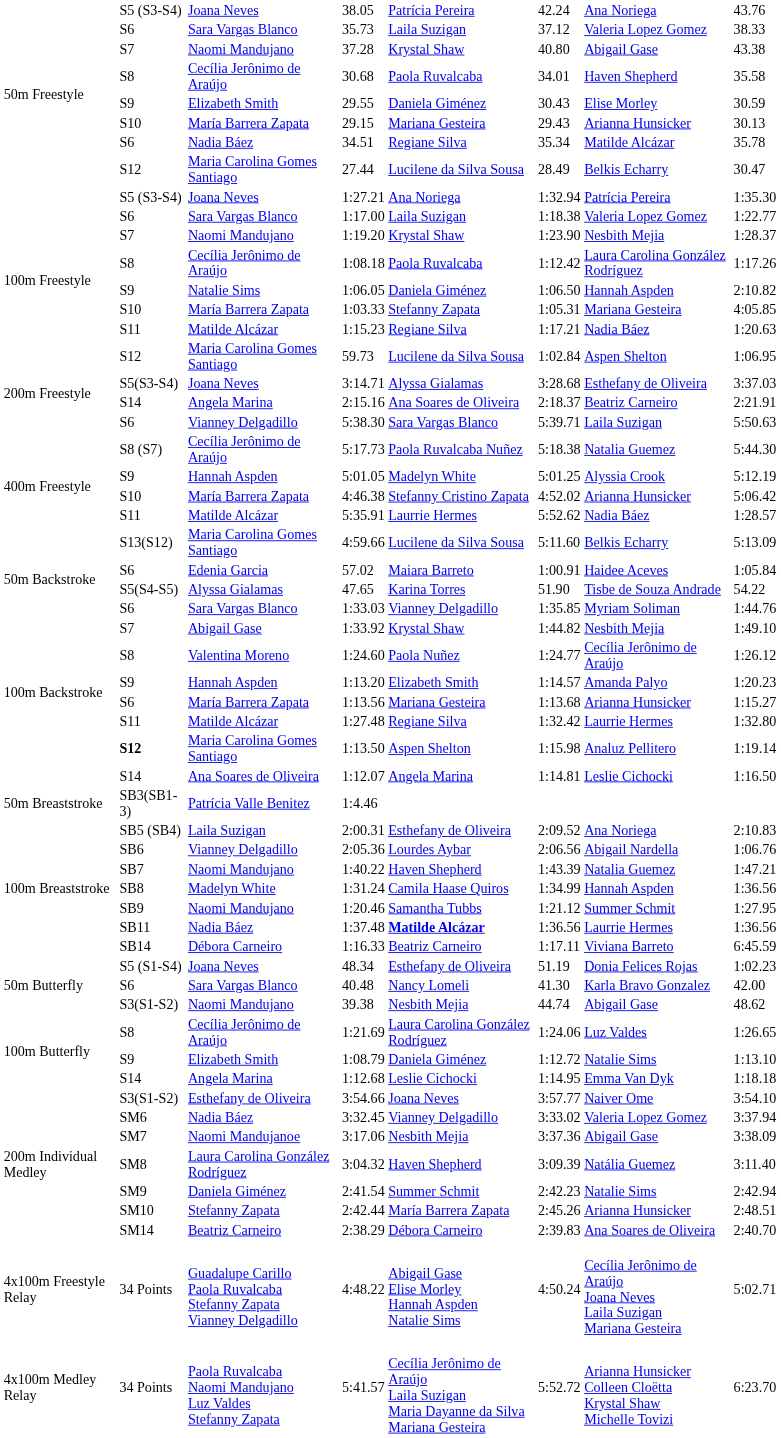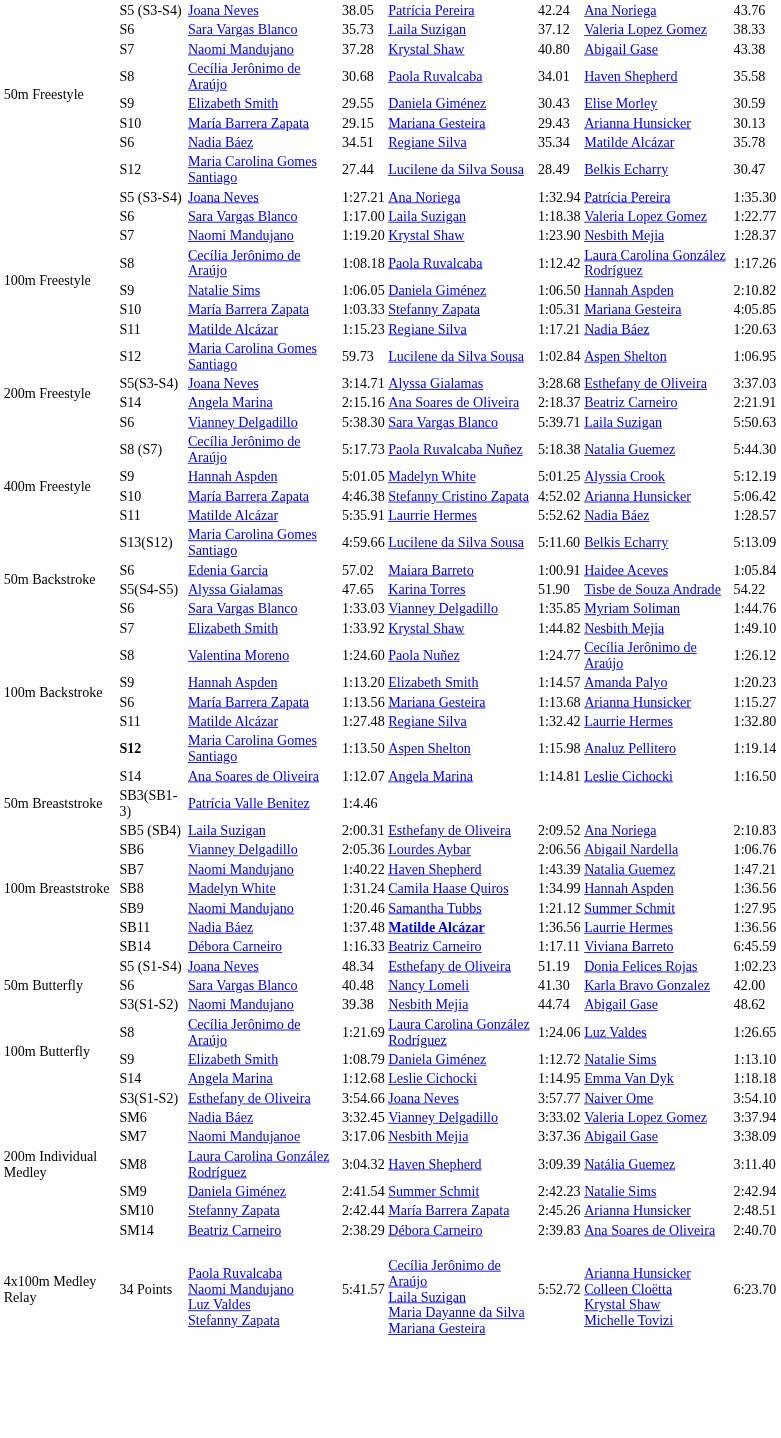 <table>
 <tr>
 <td rowspan=8>50m Freestyle</td>
 <td>S5 (S3-S4)<br></td>
 <td><a href='#'>Joana Neves</a><br></td>
 <td>38.05</td>
 <td><a href='#'>Patrícia Pereira</a><br></td>
 <td>42.24</td>
 <td><a href='#'>Ana Noriega</a><br></td>
 <td>43.76</td>
 </tr>
 <tr>
 <td>S6<br></td>
 <td><a href='#'>Sara Vargas Blanco</a><br></td>
 <td>35.73</td>
 <td><a href='#'>Laila Suzigan</a><br></td>
 <td>37.12</td>
 <td><a href='#'>Valeria Lopez Gomez</a><br></td>
 <td>38.33</td>
 </tr>
 <tr>
 <td>S7<br></td>
 <td><a href='#'>Naomi Mandujano</a><br></td>
 <td>37.28</td>
 <td><a href='#'>Krystal Shaw</a><br></td>
 <td>40.80</td>
 <td><a href='#'>Abigail Gase</a><br></td>
 <td>43.38</td>
 </tr>
 <tr>
 <td>S8<br></td>
 <td><a href='#'>Cecília Jerônimo de Araújo</a><br></td>
 <td>30.68</td>
 <td><a href='#'>Paola Ruvalcaba</a><br></td>
 <td>34.01</td>
 <td><a href='#'>Haven Shepherd</a><br></td>
 <td>35.58</td>
 </tr>
 <tr>
 <td>S9<br></td>
 <td><a href='#'>Elizabeth Smith</a><br></td>
 <td>29.55</td>
 <td><a href='#'>Daniela Giménez</a><br></td>
 <td>30.43</td>
 <td><a href='#'>Elise Morley</a><br></td>
 <td>30.59</td>
 </tr>
 <tr>
 <td>S10<br></td>
 <td><a href='#'>María Barrera Zapata</a><br></td>
 <td>29.15</td>
 <td><a href='#'>Mariana Gesteira</a><br></td>
 <td>29.43</td>
 <td><a href='#'>Arianna Hunsicker</a><br></td>
 <td>30.13</td>
 </tr>
 <tr>
 <td>S6<br></td>
 <td><a href='#'>Nadia Báez</a><br></td>
 <td>34.51</td>
 <td><a href='#'>Regiane Silva</a><br></td>
 <td>35.34</td>
 <td><a href='#'>Matilde Alcázar</a><br></td>
 <td>35.78</td>
 </tr>
 <tr>
 <td>S12<br></td>
 <td><a href='#'>Maria Carolina Gomes Santiago</a><br></td>
 <td>27.44</td>
 <td><a href='#'>Lucilene da Silva Sousa</a><br></td>
 <td>28.49</td>
 <td><a href='#'>Belkis Echarry</a><br></td>
 <td>30.47</td>
 </tr>
 <tr>
 <td rowspan=8>100m Freestyle</td>
 <td>S5 (S3-S4)<br></td>
 <td><a href='#'>Joana Neves</a><br></td>
 <td>1:27.21</td>
 <td><a href='#'>Ana Noriega</a><br></td>
 <td>1:32.94</td>
 <td><a href='#'>Patrícia Pereira</a><br></td>
 <td>1:35.30</td>
 </tr>
 <tr>
 <td>S6<br></td>
 <td><a href='#'>Sara Vargas Blanco</a><br></td>
 <td>1:17.00</td>
 <td><a href='#'>Laila Suzigan</a><br></td>
 <td>1:18.38</td>
 <td><a href='#'>Valeria Lopez Gomez</a><br></td>
 <td>1:22.77</td>
 </tr>
 <tr>
 <td>S7<br></td>
 <td><a href='#'>Naomi Mandujano</a><br></td>
 <td>1:19.20</td>
 <td><a href='#'>Krystal Shaw</a><br></td>
 <td>1:23.90</td>
 <td><a href='#'>Nesbith Mejia</a><br></td>
 <td>1:28.37</td>
 </tr>
 <tr>
 <td>S8<br></td>
 <td><a href='#'>Cecília Jerônimo de Araújo</a><br></td>
 <td>1:08.18</td>
 <td><a href='#'>Paola Ruvalcaba</a><br></td>
 <td>1:12.42</td>
 <td><a href='#'>Laura Carolina González Rodríguez</a><br></td>
 <td>1:17.26</td>
 </tr>
 <tr>
 <td>S9<br></td>
 <td><a href='#'>Natalie Sims</a><br></td>
 <td>1:06.05</td>
 <td><a href='#'>Daniela Giménez</a><br></td>
 <td>1:06.50</td>
 <td><a href='#'>Hannah Aspden</a><br></td>
 <td>2:10.82</td>
 </tr>
 <tr>
 <td>S10<br></td>
 <td><a href='#'>María Barrera Zapata</a><br></td>
 <td>1:03.33</td>
 <td><a href='#'>Stefanny Zapata</a><br></td>
 <td>1:05.31</td>
 <td><a href='#'>Mariana Gesteira</a><br></td>
 <td>4:05.85</td>
 </tr>
 <tr>
 <td>S11<br></td>
 <td><a href='#'>Matilde Alcázar</a><br></td>
 <td>1:15.23</td>
 <td><a href='#'>Regiane Silva</a><br></td>
 <td>1:17.21</td>
 <td><a href='#'>Nadia Báez</a><br></td>
 <td>1:20.63</td>
 </tr>
 <tr>
 <td>S12<br></td>
 <td><a href='#'>Maria Carolina Gomes Santiago</a><br></td>
 <td>59.73</td>
 <td><a href='#'>Lucilene da Silva Sousa</a><br></td>
 <td>1:02.84</td>
 <td><a href='#'>Aspen Shelton</a><br></td>
 <td>1:06.95</td>
 </tr>
 <tr>
 <td rowspan=2>200m Freestyle</td>
 <td>S5(S3-S4)<br></td>
 <td><a href='#'>Joana Neves</a><br></td>
 <td>3:14.71</td>
 <td><a href='#'>Alyssa Gialamas</a><br></td>
 <td>3:28.68</td>
 <td><a href='#'>Esthefany de Oliveira</a><br></td>
 <td>3:37.03</td>
 </tr>
 <tr>
 <td>S14<br></td>
 <td><a href='#'>Angela Marina</a><br></td>
 <td>2:15.16</td>
 <td><a href='#'>Ana Soares de Oliveira</a><br></td>
 <td>2:18.37</td>
 <td><a href='#'>Beatriz Carneiro</a><br></td>
 <td>2:21.91</td>
 </tr>
 <tr>
 <td rowspan=6>400m Freestyle</td>
 <td>S6<br></td>
 <td><a href='#'>Vianney Delgadillo</a><br></td>
 <td>5:38.30</td>
 <td><a href='#'>Sara Vargas Blanco</a><br></td>
 <td>5:39.71</td>
 <td><a href='#'>Laila Suzigan</a><br></td>
 <td>5:50.63</td>
 </tr>
 <tr>
 <td>S8 (S7)<br></td>
 <td><a href='#'>Cecília Jerônimo de Araújo</a><br></td>
 <td>5:17.73</td>
 <td><a href='#'>Paola Ruvalcaba Nuñez</a><br></td>
 <td>5:18.38</td>
 <td><a href='#'>Natalia Guemez</a><br></td>
 <td>5:44.30</td>
 </tr>
 <tr>
 <td>S9<br></td>
 <td><a href='#'>Hannah Aspden</a><br></td>
 <td>5:01.05</td>
 <td><a href='#'>Madelyn White</a><br></td>
 <td>5:01.25</td>
 <td><a href='#'>Alyssia Crook</a><br></td>
 <td>5:12.19</td>
 </tr>
 <tr>
 <td>S10<br></td>
 <td><a href='#'>María Barrera Zapata</a><br></td>
 <td>4:46.38</td>
 <td><a href='#'>Stefanny Cristino Zapata</a><br></td>
 <td>4:52.02</td>
 <td><a href='#'>Arianna Hunsicker</a><br></td>
 <td>5:06.42</td>
 </tr>
 <tr>
 <td>S11<br></td>
 <td><a href='#'>Matilde Alcázar</a><br></td>
 <td>5:35.91</td>
 <td><a href='#'>Laurrie Hermes</a><br></td>
 <td>5:52.62</td>
 <td><a href='#'>Nadia Báez</a><br></td>
 <td>1:28.57</td>
 </tr>
 <tr>
 <td>S13(S12)<br></td>
 <td><a href='#'>Maria Carolina Gomes Santiago</a><br></td>
 <td>4:59.66</td>
 <td><a href='#'>Lucilene da Silva Sousa</a><br></td>
 <td>5:11.60</td>
 <td><a href='#'>Belkis Echarry</a><br></td>
 <td>5:13.09</td>
 </tr>
 <tr>
 <td rowspan=2>50m Backstroke</td>
 <td>S6<br></td>
 <td><a href='#'>Edenia Garcia</a><br></td>
 <td>57.02</td>
 <td><a href='#'>Maiara Barreto</a><br></td>
 <td>1:00.91</td>
 <td><a href='#'>Haidee Aceves</a><br></td>
 <td>1:05.84</td>
 </tr>
 <tr>
 <td>S5(S4-S5)<br></td>
 <td><a href='#'>Alyssa Gialamas</a><br></td>
 <td>47.65</td>
 <td><a href='#'>Karina Torres</a><br></td>
 <td>51.90</td>
 <td><a href='#'>Tisbe de Souza Andrade</a><br></td>
 <td>54.22</td>
 </tr>
 <tr>
 <td rowspan=8>100m Backstroke</td>
 <td>S6<br></td>
 <td><a href='#'>Sara Vargas Blanco</a><br></td>
 <td>1:33.03</td>
 <td><a href='#'>Vianney Delgadillo</a><br></td>
 <td>1:35.85</td>
 <td><a href='#'>Myriam Soliman</a><br></td>
 <td>1:44.76</td>
 </tr>
 <tr>
 <td>S7<br></td>
-<td><a href='#'>Abigail Gase</a><br></td>
+<td><a href='#'>Elizabeth Smith</a><br></td>
 <td>1:33.92</td>
 <td><a href='#'>Krystal Shaw</a><br></td>
 <td>1:44.82</td>
 <td><a href='#'>Nesbith Mejia</a><br></td>
 <td>1:49.10</td>
 </tr>
 <tr>
 <td>S8<br></td>
 <td><a href='#'>Valentina Moreno</a><br></td>
 <td>1:24.60</td>
 <td><a href='#'>Paola Nuñez</a><br></td>
 <td>1:24.77</td>
 <td><a href='#'>Cecília Jerônimo de Araújo</a><br></td>
 <td>1:26.12</td>
 </tr>
 <tr>
 <td>S9<br></td>
 <td><a href='#'>Hannah Aspden</a><br></td>
 <td>1:13.20</td>
 <td><a href='#'>Elizabeth Smith</a><br></td>
 <td>1:14.57</td>
 <td><a href='#'>Amanda Palyo</a><br></td>
 <td>1:20.23</td>
 </tr>
 <tr>
 <td>S6<br></td>
 <td><a href='#'>María Barrera Zapata</a><br></td>
 <td>1:13.56</td>
 <td><a href='#'>Mariana Gesteira</a><br></td>
 <td>1:13.68</td>
 <td><a href='#'>Arianna Hunsicker</a><br></td>
 <td>1:15.27</td>
 </tr>
 <tr>
 <td>S11<br></td>
 <td><a href='#'>Matilde Alcázar</a><br></td>
 <td>1:27.48</td>
 <td><a href='#'>Regiane Silva</a><br></td>
 <td>1:32.42</td>
 <td><a href='#'>Laurrie Hermes</a><br></td>
 <td>1:32.80</td>
 </tr>
 <tr>
 <td><strong>S12<br></strong></td>
 <td><a href='#'>Maria Carolina Gomes Santiago</a><br></td>
 <td>1:13.50</td>
 <td><a href='#'>Aspen Shelton</a><br></td>
 <td>1:15.98</td>
 <td><a href='#'>Analuz Pellitero</a><br></td>
 <td>1:19.14</td>
 </tr>
 <tr>
 <td>S14<br></td>
 <td><a href='#'>Ana Soares de Oliveira</a><br></td>
 <td>1:12.07</td>
 <td><a href='#'>Angela Marina</a><br></td>
 <td>1:14.81</td>
 <td><a href='#'>Leslie Cichocki</a><br></td>
 <td>1:16.50</td>
 </tr>
 <tr>
 <td>50m Breaststroke</td>
 <td>SB3(SB1-3)<br></td>
 <td><a href='#'>Patrícia Valle Benitez</a><br></td>
 <td>1:4.46</td>
 <td></td>
 <td></td>
 <td></td>
 <td></td>
 </tr>
 <tr>
 <td rowspan=7>100m Breaststroke</td>
 <td>SB5 (SB4)<br></td>
 <td><a href='#'>Laila Suzigan</a><br></td>
 <td>2:00.31</td>
 <td><a href='#'>Esthefany de Oliveira</a><br></td>
 <td>2:09.52</td>
 <td><a href='#'>Ana Noriega</a><br></td>
 <td>2:10.83</td>
 </tr>
 <tr>
 <td>SB6<br></td>
 <td><a href='#'>Vianney Delgadillo</a><br></td>
 <td>2:05.36</td>
 <td><a href='#'>Lourdes Aybar</a><br></td>
 <td>2:06.56</td>
 <td><a href='#'>Abigail Nardella</a><br></td>
 <td>1:06.76</td>
 </tr>
 <tr>
 <td>SB7<br></td>
 <td><a href='#'>Naomi Mandujano</a><br></td>
 <td>1:40.22</td>
 <td><a href='#'>Haven Shepherd</a><br></td>
 <td>1:43.39</td>
 <td><a href='#'>Natalia Guemez</a><br></td>
 <td>1:47.21</td>
 </tr>
 <tr>
 <td>SB8<br></td>
 <td><a href='#'>Madelyn White</a><br></td>
 <td>1:31.24</td>
 <td><a href='#'>Camila Haase Quiros</a><br></td>
 <td>1:34.99</td>
 <td><a href='#'>Hannah Aspden</a><br></td>
 <td>1:36.56</td>
 </tr>
 <tr>
 <td>SB9<br></td>
 <td><a href='#'>Naomi Mandujano</a><br></td>
 <td>1:20.46</td>
 <td><a href='#'>Samantha Tubbs</a><br></td>
 <td>1:21.12</td>
 <td><a href='#'>Summer Schmit</a><br></td>
 <td>1:27.95</td>
 </tr>
 <tr>
 <td>SB11<br></td>
 <td><a href='#'>Nadia Báez</a><br></td>
 <td>1:37.48</td>
 <td><strong><a href='#'>Matilde Alcázar</a><br></strong></td>
 <td>1:36.56</td>
 <td><a href='#'>Laurrie Hermes</a><br></td>
 <td>1:36.56</td>
 </tr>
 <tr>
 <td>SB14<br></td>
 <td><a href='#'>Débora Carneiro</a><br></td>
 <td>1:16.33</td>
 <td><a href='#'>Beatriz Carneiro</a><br></td>
 <td>1:17.11</td>
 <td><a href='#'>Viviana Barreto</a><br></td>
 <td>6:45.59</td>
 </tr>
 <tr>
 <td rowspan=3>50m Butterfly</td>
 <td>S5 (S1-S4)<br></td>
 <td><a href='#'>Joana Neves</a><br></td>
 <td>48.34</td>
 <td><a href='#'>Esthefany de Oliveira</a><br></td>
 <td>51.19</td>
 <td><a href='#'>Donia Felices Rojas</a><br></td>
 <td>1:02.23</td>
 </tr>
 <tr>
 <td>S6<br></td>
 <td><a href='#'>Sara Vargas Blanco</a><br></td>
 <td>40.48</td>
 <td><a href='#'>Nancy Lomeli</a><br></td>
 <td>41.30</td>
 <td><a href='#'>Karla Bravo Gonzalez</a><br></td>
 <td>42.00</td>
 </tr>
 <tr>
 <td>S3(S1-S2)<br></td>
 <td><a href='#'>Naomi Mandujano</a><br></td>
 <td>39.38</td>
 <td><a href='#'>Nesbith Mejia</a><br></td>
 <td>44.74</td>
 <td><a href='#'>Abigail Gase</a><br></td>
 <td>48.62</td>
 </tr>
 <tr>
 <td rowspan=3>100m Butterfly</td>
 <td>S8<br></td>
 <td><a href='#'>Cecília Jerônimo de Araújo</a><br></td>
 <td>1:21.69</td>
 <td><a href='#'>Laura Carolina González Rodríguez</a><br></td>
 <td>1:24.06</td>
 <td><a href='#'>Luz Valdes</a><br></td>
 <td>1:26.65</td>
 </tr>
 <tr>
 <td>S9<br></td>
 <td><a href='#'>Elizabeth Smith</a><br></td>
 <td>1:08.79</td>
 <td><a href='#'>Daniela Giménez</a><br></td>
 <td>1:12.72</td>
 <td><a href='#'>Natalie Sims</a><br></td>
 <td>1:13.10</td>
 </tr>
 <tr>
 <td>S14<br></td>
 <td><a href='#'>Angela Marina</a><br></td>
 <td>1:12.68</td>
 <td><a href='#'>Leslie Cichocki</a><br></td>
 <td>1:14.95</td>
 <td><a href='#'>Emma Van Dyk</a><br></td>
 <td>1:18.18</td>
 </tr>
 <tr>
 <td rowspan=7>200m Individual Medley</td>
 <td>S3(S1-S2)<br></td>
 <td><a href='#'>Esthefany de Oliveira</a><br></td>
 <td>3:54.66</td>
 <td><a href='#'>Joana Neves</a><br></td>
 <td>3:57.77</td>
 <td><a href='#'>Naiver Ome</a><br></td>
 <td>3:54.10</td>
 </tr>
 <tr>
 <td>SM6<br></td>
 <td><a href='#'>Nadia Báez</a><br></td>
 <td>3:32.45</td>
 <td><a href='#'>Vianney Delgadillo</a><br></td>
 <td>3:33.02</td>
 <td><a href='#'>Valeria Lopez Gomez</a><br></td>
 <td>3:37.94</td>
 </tr>
 <tr>
 <td>SM7<br></td>
 <td><a href='#'>Naomi Mandujanoe</a><br></td>
 <td>3:17.06</td>
 <td><a href='#'>Nesbith Mejia</a><br></td>
 <td>3:37.36</td>
 <td><a href='#'>Abigail Gase</a><br></td>
 <td>3:38.09</td>
 </tr>
 <tr>
 <td>SM8<br></td>
 <td><a href='#'>Laura Carolina González Rodríguez</a><br></td>
 <td>3:04.32</td>
 <td><a href='#'>Haven Shepherd</a><br></td>
 <td>3:09.39</td>
 <td><a href='#'>Natália Guemez</a><br></td>
 <td>3:11.40</td>
 </tr>
 <tr>
 <td>SM9<br></td>
 <td><a href='#'>Daniela Giménez</a><br></td>
 <td>2:41.54</td>
 <td><a href='#'>Summer Schmit</a><br></td>
 <td>2:42.23</td>
 <td><a href='#'>Natalie Sims</a><br></td>
 <td>2:42.94</td>
 </tr>
 <tr>
 <td>SM10<br></td>
 <td><a href='#'>Stefanny Zapata</a><br></td>
 <td>2:42.44</td>
 <td><a href='#'>María Barrera Zapata</a><br></td>
 <td>2:45.26</td>
 <td><a href='#'>Arianna Hunsicker</a><br></td>
 <td>2:48.51</td>
 </tr>
 <tr>
 <td>SM14<br></td>
 <td><a href='#'>Beatriz Carneiro</a><br></td>
 <td>2:38.29</td>
 <td><a href='#'>Débora Carneiro</a><br></td>
 <td>2:39.83</td>
 <td><a href='#'>Ana Soares de Oliveira</a><br></td>
 <td>2:40.70</td>
 </tr>
 <tr>
-<td>4x100m Freestyle Relay</td>
-<td>34 Points<br></td>
-<td><br><a href='#'>Guadalupe Carillo</a><br><a href='#'>Paola Ruvalcaba</a><br><a href='#'>Stefanny Zapata</a><br><a href='#'>Vianney Delgadillo</a></td>
-<td>4:48.22</td>
-<td><br><a href='#'>Abigail Gase</a><br><a href='#'>Elise Morley</a><br><a href='#'>Hannah Aspden</a><br><a href='#'>Natalie Sims</a></td>
-<td>4:50.24</td>
-<td><br><a href='#'>Cecília Jerônimo de Araújo</a><br><a href='#'>Joana Neves</a><br><a href='#'>Laila Suzigan</a><br><a href='#'>Mariana Gesteira</a></td>
-<td>5:02.71</td>
-</tr>
-<tr>
 <td>4x100m Medley Relay</td>
 <td>34 Points<br></td>
 <td><br> <a href='#'>Paola Ruvalcaba</a><br><a href='#'>Naomi Mandujano</a><br><a href='#'>Luz Valdes</a><br><a href='#'>Stefanny Zapata</a></td>
 <td>5:41.57</td>
 <td><br><a href='#'>Cecília Jerônimo de Araújo</a><br><a href='#'>Laila Suzigan</a><br><a href='#'>Maria Dayanne da Silva</a><br><a href='#'>Mariana Gesteira</a></td>
 <td>5:52.72</td>
 <td><br><a href='#'>Arianna Hunsicker</a><br><a href='#'>Colleen Cloëtta</a><br><a href='#'>Krystal Shaw</a><br><a href='#'>Michelle Tovizi</a></td>
 <td>6:23.70</td>
 </tr>
 </table>
